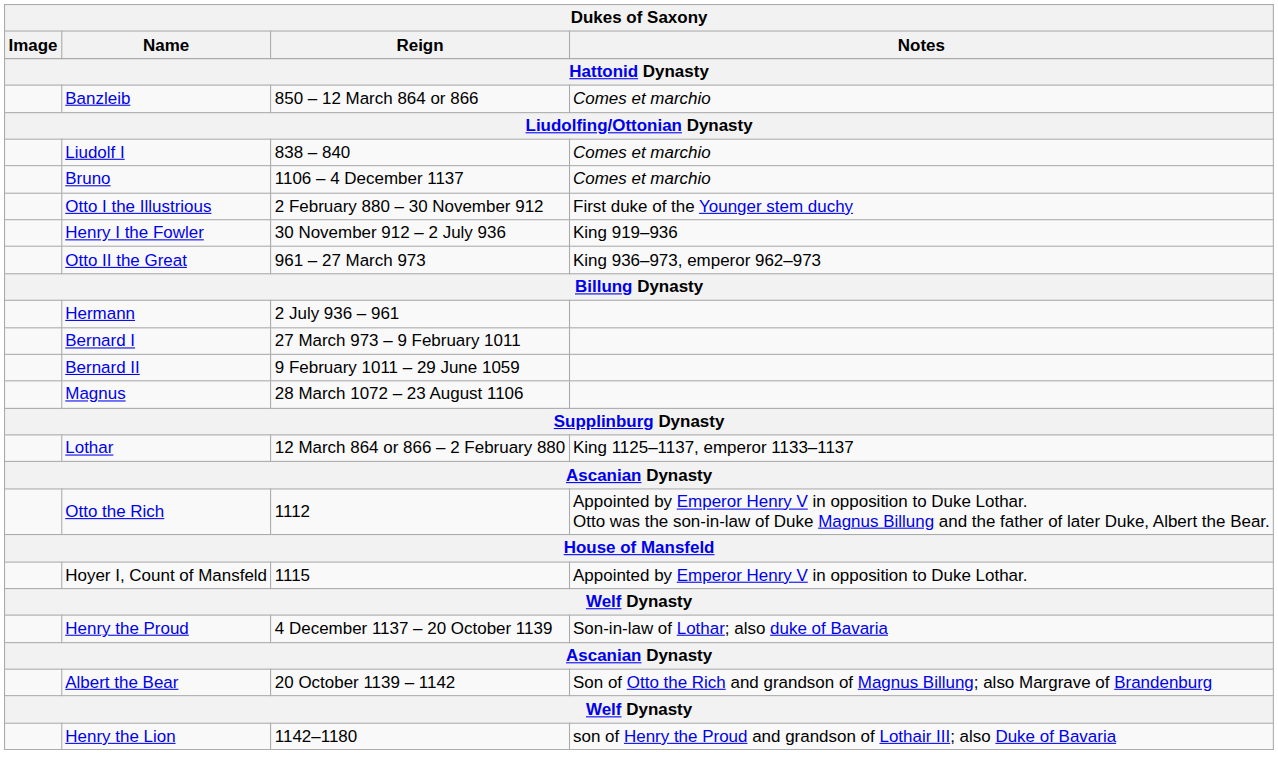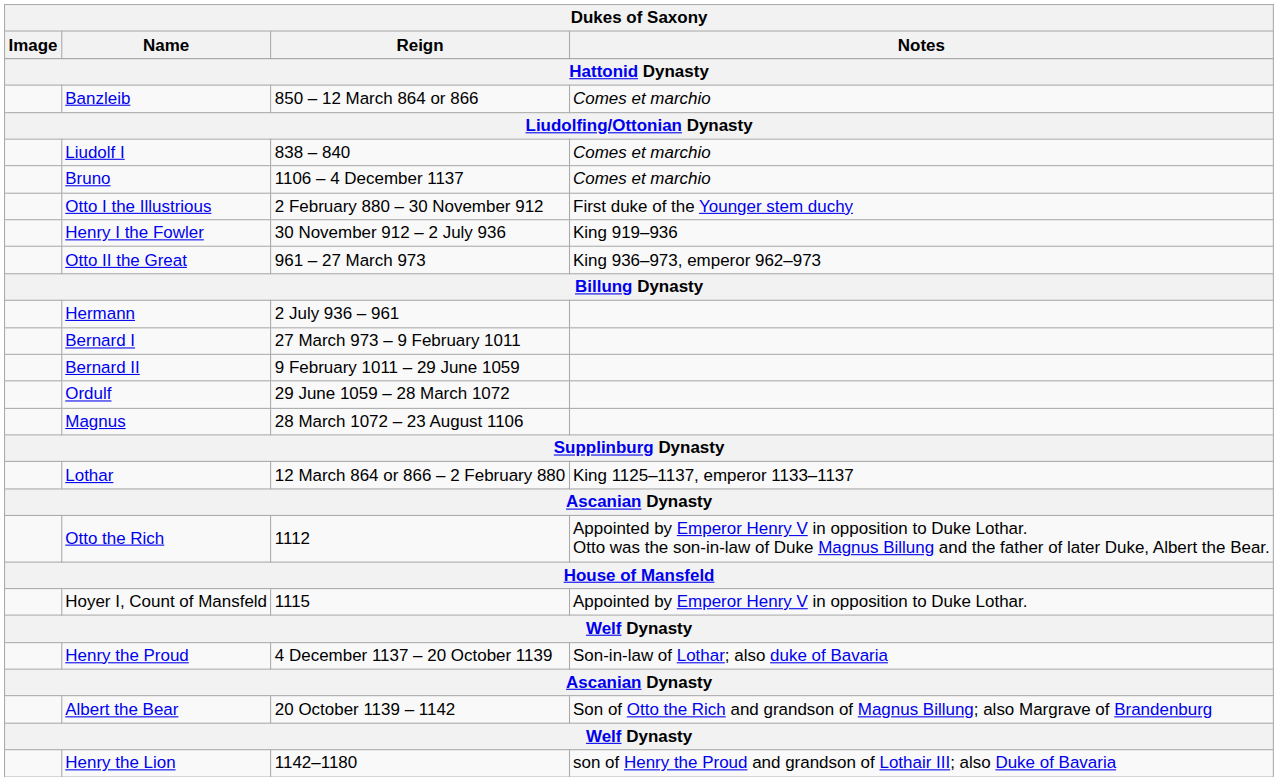 <table class="wikitable">
 <tr>
 <th colspan=4>Dukes of Saxony</th>
 </tr>
 <tr>
 <th>Image</th>
 <th>Name</th>
 <th>Reign</th>
 <th>Notes</th>
 </tr>
 <tr>
 </tr>
 <tr>
 <th colspan=4><a href='#'>Hattonid</a> Dynasty</th>
 </tr>
 <tr>
 <td></td>
 <td><a href='#'>Banzleib</a></td>
 <td>850 – 12 March 864 or 866</td>
 <td><em>Comes et marchio</em></td>
 </tr>
 <tr>
 <th colspan=4><a href='#'>Liudolfing/Ottonian</a> Dynasty</th>
 </tr>
 <tr>
 <td></td>
 <td><a href='#'>Liudolf I</a></td>
 <td>838 – 840</td>
 <td><em>Comes et marchio</em></td>
 </tr>
 <tr>
 <td></td>
 <td><a href='#'>Bruno</a></td>
 <td>1106 – 4 December 1137</td>
 <td><em>Comes et marchio</em></td>
 </tr>
 <tr>
 <td></td>
 <td><a href='#'>Otto I the Illustrious</a></td>
 <td>2 February 880 – 30 November 912</td>
 <td>First duke of the <a href='#'>Younger stem duchy</a></td>
 </tr>
 <tr>
 <td></td>
 <td><a href='#'>Henry I the Fowler</a></td>
 <td>30 November 912 – 2 July 936</td>
 <td>King 919–936</td>
 </tr>
 <tr>
 <td></td>
 <td><a href='#'>Otto II the Great</a></td>
 <td>961 – 27 March 973</td>
 <td>King 936–973, emperor 962–973</td>
 </tr>
 <tr>
 <th colspan=4><a href='#'>Billung</a> Dynasty</th>
 </tr>
 <tr>
 <td></td>
 <td><a href='#'>Hermann</a></td>
 <td>2 July 936 – 961</td>
 <td></td>
 </tr>
 <tr>
 <td></td>
 <td><a href='#'>Bernard I</a></td>
 <td>27 March 973 – 9 February 1011</td>
 <td></td>
 </tr>
 <tr>
 <td></td>
 <td><a href='#'>Bernard II</a></td>
 <td>9 February 1011 – 29 June 1059</td>
 <td></td>
 </tr>
 <tr>
 <td></td>
+<td><a href='#'>Ordulf</a></td>
+<td>29 June 1059 – 28 March 1072</td>
+<td></td>
+</tr>
+<tr>
+<td></td>
 <td><a href='#'>Magnus</a></td>
 <td>28 March 1072 – 23 August 1106</td>
 <td></td>
 </tr>
 <tr>
 <th colspan=4><a href='#'>Supplinburg</a> Dynasty</th>
 </tr>
 <tr>
 <td></td>
 <td><a href='#'>Lothar</a></td>
 <td>12 March 864 or 866 – 2 February 880</td>
 <td>King 1125–1137, emperor 1133–1137</td>
 </tr>
 <tr>
 <th colspan=4><a href='#'>Ascanian</a> Dynasty</th>
 </tr>
 <tr>
 <td></td>
 <td><a href='#'>Otto the Rich</a></td>
 <td>1112</td>
 <td>Appointed by <a href='#'>Emperor Henry V</a> in opposition to Duke Lothar.<br>Otto was the son-in-law of Duke <a href='#'>Magnus Billung</a> and the father of later Duke, Albert the Bear.</td>
 </tr>
 <tr>
 <th colspan=4><a href='#'>House of Mansfeld</a></th>
 </tr>
 <tr>
 <td></td>
 <td>Hoyer I, Count of Mansfeld</td>
 <td>1115</td>
 <td>Appointed by <a href='#'>Emperor Henry V</a> in opposition to Duke Lothar.</td>
 </tr>
 <tr>
 <th colspan=4><a href='#'>Welf</a> Dynasty</th>
 </tr>
 <tr>
 <td></td>
 <td><a href='#'>Henry the Proud</a></td>
 <td>4 December 1137 – 20 October 1139</td>
 <td>Son-in-law of <a href='#'>Lothar</a>; also <a href='#'>duke of Bavaria</a></td>
 </tr>
 <tr>
 <th colspan=4><a href='#'>Ascanian</a> Dynasty</th>
 </tr>
 <tr>
 <td></td>
 <td><a href='#'>Albert the Bear</a></td>
 <td>20 October 1139 – 1142</td>
 <td>Son of <a href='#'>Otto the Rich</a> and grandson of <a href='#'>Magnus Billung</a>; also Margrave of <a href='#'>Brandenburg</a></td>
 </tr>
 <tr>
 <th colspan=4><a href='#'>Welf</a> Dynasty</th>
 </tr>
 <tr>
 <td></td>
 <td><a href='#'>Henry the Lion</a></td>
 <td>1142–1180</td>
 <td>son of <a href='#'>Henry the Proud</a> and grandson of <a href='#'>Lothair III</a>; also <a href='#'>Duke of Bavaria</a></td>
 </tr>
 <tr>
 </tr>
 </table>
